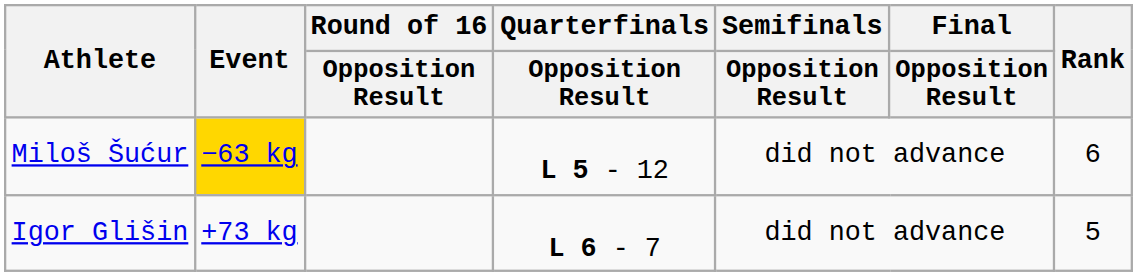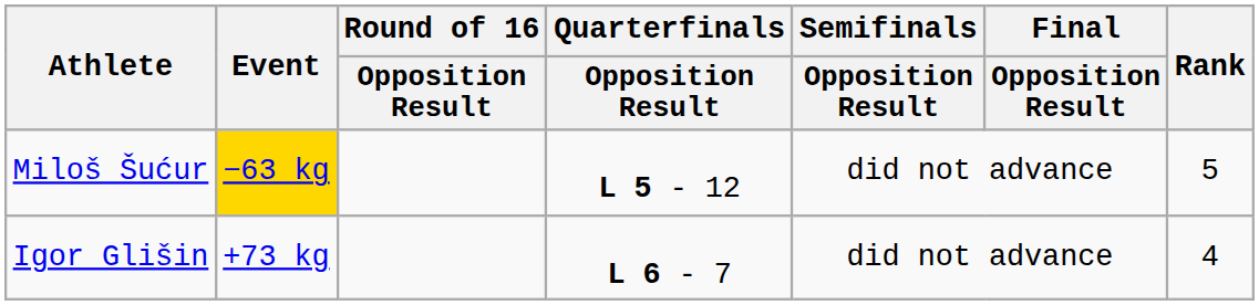 <table class="wikitable" style="font-size:90%;">
 <tr>
 <th rowspan=2>Athlete</th>
 <th rowspan=2>Event</th>
 <th>Round of 16</th>
 <th>Quarterfinals</th>
 <th>Semifinals</th>
 <th>Final</th>
 <th rowspan=2>Rank</th>
 </tr>
 <tr style="font-size:95%">
 <th>Opposition<br>Result</th>
 <th>Opposition<br>Result</th>
 <th>Opposition<br>Result</th>
 <th>Opposition<br>Result</th>
 </tr>
 <tr align=center>
 <td align=left><a href='#'>Miloš Šućur</a></td>
 <td align=left style="background: gold;"><a href='#'>−63 kg</a></td>
 <td></td>
 <td><br><strong>L</strong> <strong>5</strong> - 12</td>
 <td colspan=2>did not advance</td>
-<td>6</td>
+<td>5</td>
 </tr>
 <tr align=center>
 <td align=left><a href='#'>Igor Glišin</a></td>
 <td align=left><a href='#'>+73 kg</a></td>
 <td></td>
 <td><br><strong>L</strong> <strong>6</strong> - 7</td>
 <td colspan=2>did not advance</td>
-<td>5</td>
+<td>4</td>
 </tr>
 </table>
